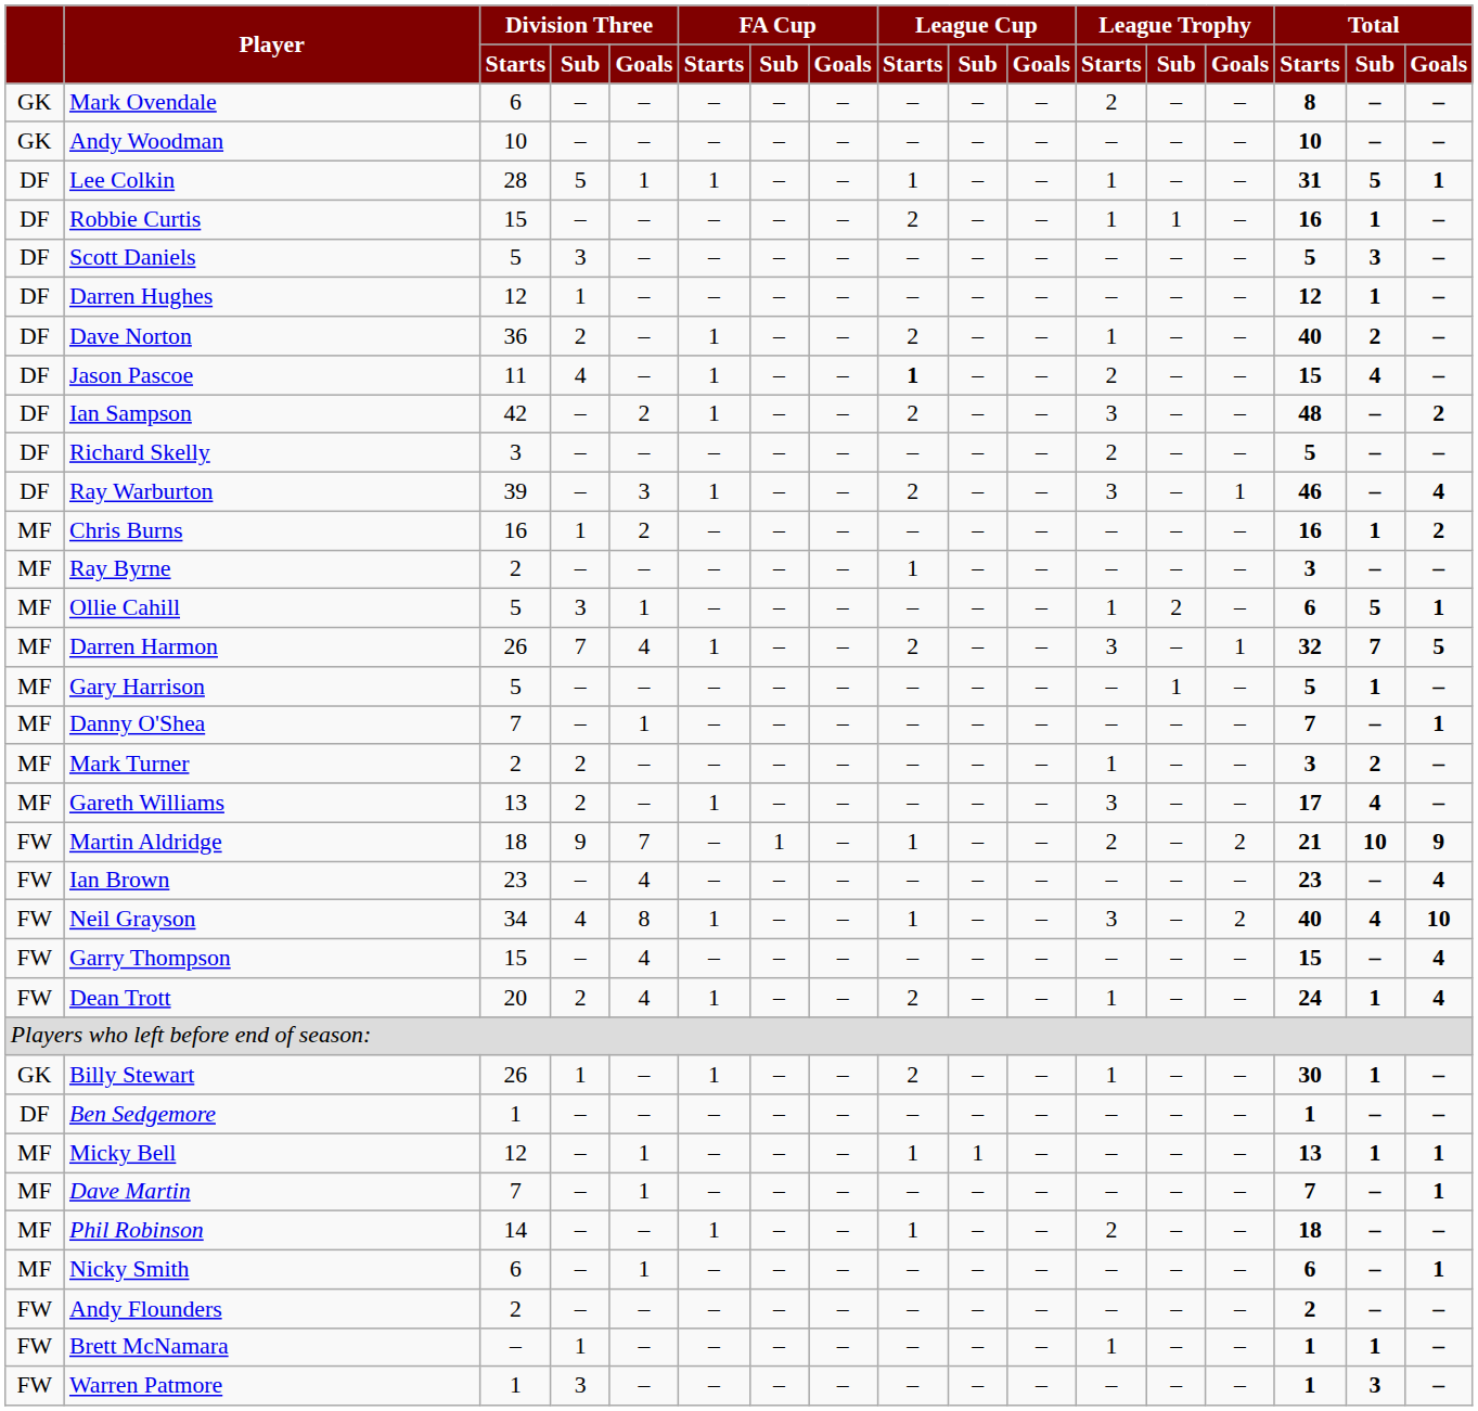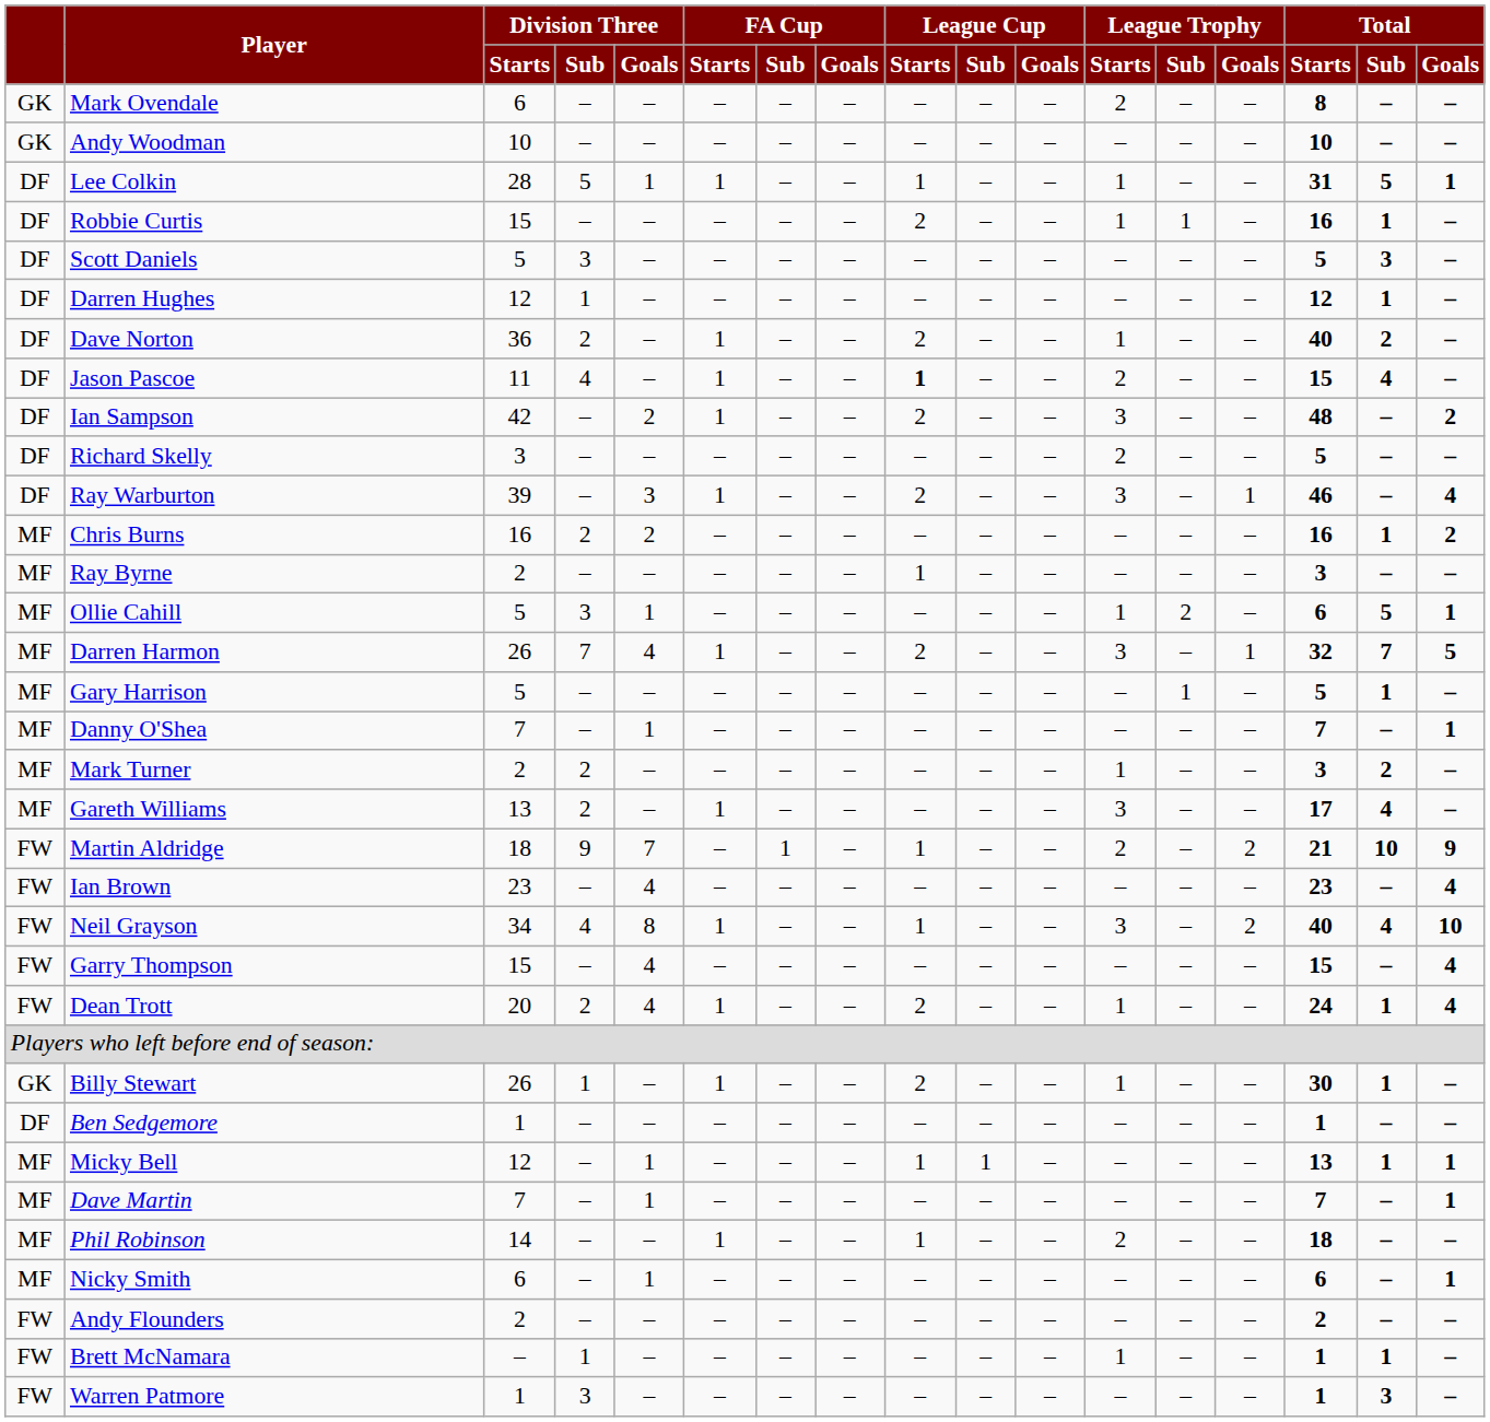 <table class="wikitable"  style="text-align:center; font-size:90%; width:71%;">
 <tr>
 <th rowspan="2" style="background:maroon; color:white;  width: 4%"></th>
 <th rowspan="2" style="background:maroon; color:white; ">Player</th>
 <th colspan="3" style="background:maroon; color:white; ">Division Three</th>
 <th colspan="3" style="background:maroon; color:white; ">FA Cup</th>
 <th colspan="3" style="background:maroon; color:white; ">League Cup</th>
 <th colspan="3" style="background:maroon; color:white; ">League Trophy</th>
 <th colspan="3" style="background:maroon; color:white; ">Total</th>
 </tr>
 <tr>
 <th style="background:maroon; color:white;  width: 4%;">Starts</th>
 <th style="background:maroon; color:white;  width: 4%;">Sub</th>
 <th style="background:maroon; color:white;  width: 4%;">Goals</th>
 <th style="background:maroon; color:white;  width: 4%;">Starts</th>
 <th style="background:maroon; color:white;  width: 4%;">Sub</th>
 <th style="background:maroon; color:white;  width: 4%;">Goals</th>
 <th style="background:maroon; color:white;  width: 4%;">Starts</th>
 <th style="background:maroon; color:white;  width: 4%;">Sub</th>
 <th style="background:maroon; color:white;  width: 4%;">Goals</th>
 <th style="background:maroon; color:white;  width: 4%;">Starts</th>
 <th style="background:maroon; color:white;  width: 4%;">Sub</th>
 <th style="background:maroon; color:white;  width: 4%;">Goals</th>
 <th style="background:maroon; color:white;  width: 4%;">Starts</th>
 <th style="background:maroon; color:white;  width: 4%;">Sub</th>
 <th style="background:maroon; color:white;  width: 4%;">Goals</th>
 </tr>
 <tr>
 <td>GK</td>
 <td style="text-align:left;"><a href='#'>Mark Ovendale</a></td>
 <td>6</td>
 <td>–</td>
 <td>–</td>
 <td>–</td>
 <td>–</td>
 <td>–</td>
 <td>–</td>
 <td>–</td>
 <td>–</td>
 <td>2</td>
 <td>–</td>
 <td>–</td>
 <td><strong>8</strong></td>
 <td><strong>–</strong></td>
 <td><strong>–</strong></td>
 </tr>
 <tr>
 <td>GK</td>
 <td style="text-align:left;"><a href='#'>Andy Woodman</a></td>
 <td>10</td>
 <td>–</td>
 <td>–</td>
 <td>–</td>
 <td>–</td>
 <td>–</td>
 <td>–</td>
 <td>–</td>
 <td>–</td>
 <td>–</td>
 <td>–</td>
 <td>–</td>
 <td><strong>10</strong></td>
 <td><strong>–</strong></td>
 <td><strong>–</strong></td>
 </tr>
 <tr>
 <td>DF</td>
 <td style="text-align:left;"><a href='#'>Lee Colkin</a></td>
 <td>28</td>
 <td>5</td>
 <td>1</td>
 <td>1</td>
 <td>–</td>
 <td>–</td>
 <td>1</td>
 <td>–</td>
 <td>–</td>
 <td>1</td>
 <td>–</td>
 <td>–</td>
 <td><strong>31</strong></td>
 <td><strong>5</strong></td>
 <td><strong>1</strong></td>
 </tr>
 <tr>
 <td>DF</td>
 <td style="text-align:left;"><a href='#'>Robbie Curtis</a></td>
 <td>15</td>
 <td>–</td>
 <td>–</td>
 <td>–</td>
 <td>–</td>
 <td>–</td>
 <td>2</td>
 <td>–</td>
 <td>–</td>
 <td>1</td>
 <td>1</td>
 <td>–</td>
 <td><strong>16</strong></td>
 <td><strong>1</strong></td>
 <td><strong>–</strong></td>
 </tr>
 <tr>
 <td>DF</td>
 <td style="text-align:left;"><a href='#'>Scott Daniels</a></td>
 <td>5</td>
 <td>3</td>
 <td>–</td>
 <td>–</td>
 <td>–</td>
 <td>–</td>
 <td>–</td>
 <td>–</td>
 <td>–</td>
 <td>–</td>
 <td>–</td>
 <td>–</td>
 <td><strong>5</strong></td>
 <td><strong>3</strong></td>
 <td><strong>–</strong></td>
 </tr>
 <tr>
 <td>DF</td>
 <td style="text-align:left;"><a href='#'>Darren Hughes</a></td>
 <td>12</td>
 <td>1</td>
 <td>–</td>
 <td>–</td>
 <td>–</td>
 <td>–</td>
 <td>–</td>
 <td>–</td>
 <td>–</td>
 <td>–</td>
 <td>–</td>
 <td>–</td>
 <td><strong>12</strong></td>
 <td><strong>1</strong></td>
 <td><strong>–</strong></td>
 </tr>
 <tr>
 <td>DF</td>
 <td style="text-align:left;"><a href='#'>Dave Norton</a></td>
 <td>36</td>
 <td>2</td>
 <td>–</td>
 <td>1</td>
 <td>–</td>
 <td>–</td>
 <td>2</td>
 <td>–</td>
 <td>–</td>
 <td>1</td>
 <td>–</td>
 <td>–</td>
 <td><strong>40</strong></td>
 <td><strong>2</strong></td>
 <td><strong>–</strong></td>
 </tr>
 <tr>
 <td>DF</td>
 <td style="text-align:left;"><a href='#'>Jason Pascoe</a></td>
 <td>11</td>
 <td>4</td>
 <td>–</td>
 <td>1</td>
 <td>–</td>
 <td>–</td>
 <td><strong>1</strong></td>
 <td>–</td>
 <td>–</td>
 <td>2</td>
 <td>–</td>
 <td>–</td>
 <td><strong>15</strong></td>
 <td><strong>4</strong></td>
 <td><strong>–</strong></td>
 </tr>
 <tr>
 <td>DF</td>
 <td style="text-align:left;"><a href='#'>Ian Sampson</a></td>
 <td>42</td>
 <td>–</td>
 <td>2</td>
 <td>1</td>
 <td>–</td>
 <td>–</td>
 <td>2</td>
 <td>–</td>
 <td>–</td>
 <td>3</td>
 <td>–</td>
 <td>–</td>
 <td><strong>48</strong></td>
 <td><strong>–</strong></td>
 <td><strong>2</strong></td>
 </tr>
 <tr>
 <td>DF</td>
 <td style="text-align:left;"><a href='#'>Richard Skelly</a></td>
 <td>3</td>
 <td>–</td>
 <td>–</td>
 <td>–</td>
 <td>–</td>
 <td>–</td>
 <td>–</td>
 <td>–</td>
 <td>–</td>
 <td>2</td>
 <td>–</td>
 <td>–</td>
 <td><strong>5</strong></td>
 <td><strong>–</strong></td>
 <td><strong>–</strong></td>
 </tr>
 <tr>
 <td>DF</td>
 <td style="text-align:left;"><a href='#'>Ray Warburton</a></td>
 <td>39</td>
 <td>–</td>
 <td>3</td>
 <td>1</td>
 <td>–</td>
 <td>–</td>
 <td>2</td>
 <td>–</td>
 <td>–</td>
 <td>3</td>
 <td>–</td>
 <td>1</td>
 <td><strong>46</strong></td>
 <td><strong>–</strong></td>
 <td><strong>4</strong></td>
 </tr>
 <tr>
 <td>MF</td>
 <td style="text-align:left;"><a href='#'>Chris Burns</a></td>
 <td>16</td>
-<td>1</td>
+<td>2</td>
 <td>2</td>
 <td>–</td>
 <td>–</td>
 <td>–</td>
 <td>–</td>
 <td>–</td>
 <td>–</td>
 <td>–</td>
 <td>–</td>
 <td>–</td>
 <td><strong>16</strong></td>
 <td><strong>1</strong></td>
 <td><strong>2</strong></td>
 </tr>
 <tr>
 <td>MF</td>
 <td style="text-align:left;"><a href='#'>Ray Byrne</a></td>
 <td>2</td>
 <td>–</td>
 <td>–</td>
 <td>–</td>
 <td>–</td>
 <td>–</td>
 <td>1</td>
 <td>–</td>
 <td>–</td>
 <td>–</td>
 <td>–</td>
 <td>–</td>
 <td><strong>3</strong></td>
 <td><strong>–</strong></td>
 <td><strong>–</strong></td>
 </tr>
 <tr>
 <td>MF</td>
 <td style="text-align:left;"><a href='#'>Ollie Cahill</a></td>
 <td>5</td>
 <td>3</td>
 <td>1</td>
 <td>–</td>
 <td>–</td>
 <td>–</td>
 <td>–</td>
 <td>–</td>
 <td>–</td>
 <td>1</td>
 <td>2</td>
 <td>–</td>
 <td><strong>6</strong></td>
 <td><strong>5</strong></td>
 <td><strong>1</strong></td>
 </tr>
 <tr>
 <td>MF</td>
 <td style="text-align:left;"><a href='#'>Darren Harmon</a></td>
 <td>26</td>
 <td>7</td>
 <td>4</td>
 <td>1</td>
 <td>–</td>
 <td>–</td>
 <td>2</td>
 <td>–</td>
 <td>–</td>
 <td>3</td>
 <td>–</td>
 <td>1</td>
 <td><strong>32</strong></td>
 <td><strong>7</strong></td>
 <td><strong>5</strong></td>
 </tr>
 <tr>
 <td>MF</td>
 <td style="text-align:left;"><a href='#'>Gary Harrison</a></td>
 <td>5</td>
 <td>–</td>
 <td>–</td>
 <td>–</td>
 <td>–</td>
 <td>–</td>
 <td>–</td>
 <td>–</td>
 <td>–</td>
 <td>–</td>
 <td>1</td>
 <td>–</td>
 <td><strong>5</strong></td>
 <td><strong>1</strong></td>
 <td><strong>–</strong></td>
 </tr>
 <tr>
 <td>MF</td>
 <td style="text-align:left;"><a href='#'>Danny O'Shea</a></td>
 <td>7</td>
 <td>–</td>
 <td>1</td>
 <td>–</td>
 <td>–</td>
 <td>–</td>
 <td>–</td>
 <td>–</td>
 <td>–</td>
 <td>–</td>
 <td>–</td>
 <td>–</td>
 <td><strong>7</strong></td>
 <td><strong>–</strong></td>
 <td><strong>1</strong></td>
 </tr>
 <tr>
 <td>MF</td>
 <td style="text-align:left;"><a href='#'>Mark Turner</a></td>
 <td>2</td>
 <td>2</td>
 <td>–</td>
 <td>–</td>
 <td>–</td>
 <td>–</td>
 <td>–</td>
 <td>–</td>
 <td>–</td>
 <td>1</td>
 <td>–</td>
 <td>–</td>
 <td><strong>3</strong></td>
 <td><strong>2</strong></td>
 <td><strong>–</strong></td>
 </tr>
 <tr>
 <td>MF</td>
 <td style="text-align:left;"><a href='#'>Gareth Williams</a></td>
 <td>13</td>
 <td>2</td>
 <td>–</td>
 <td>1</td>
 <td>–</td>
 <td>–</td>
 <td>–</td>
 <td>–</td>
 <td>–</td>
 <td>3</td>
 <td>–</td>
 <td>–</td>
 <td><strong>17</strong></td>
 <td><strong>4</strong></td>
 <td><strong>–</strong></td>
 </tr>
 <tr>
 <td>FW</td>
 <td style="text-align:left;"><a href='#'>Martin Aldridge</a></td>
 <td>18</td>
 <td>9</td>
 <td>7</td>
 <td>–</td>
 <td>1</td>
 <td>–</td>
 <td>1</td>
 <td>–</td>
 <td>–</td>
 <td>2</td>
 <td>–</td>
 <td>2</td>
 <td><strong>21</strong></td>
 <td><strong>10</strong></td>
 <td><strong>9</strong></td>
 </tr>
 <tr>
 <td>FW</td>
 <td style="text-align:left;"><a href='#'>Ian Brown</a></td>
 <td>23</td>
 <td>–</td>
 <td>4</td>
 <td>–</td>
 <td>–</td>
 <td>–</td>
 <td>–</td>
 <td>–</td>
 <td>–</td>
 <td>–</td>
 <td>–</td>
 <td>–</td>
 <td><strong>23</strong></td>
 <td><strong>–</strong></td>
 <td><strong>4</strong></td>
 </tr>
 <tr>
 <td>FW</td>
 <td style="text-align:left;"><a href='#'>Neil Grayson</a></td>
 <td>34</td>
 <td>4</td>
 <td>8</td>
 <td>1</td>
 <td>–</td>
 <td>–</td>
 <td>1</td>
 <td>–</td>
 <td>–</td>
 <td>3</td>
 <td>–</td>
 <td>2</td>
 <td><strong>40</strong></td>
 <td><strong>4</strong></td>
 <td><strong>10</strong></td>
 </tr>
 <tr>
 <td>FW</td>
 <td style="text-align:left;"><a href='#'>Garry Thompson</a></td>
 <td>15</td>
 <td>–</td>
 <td>4</td>
 <td>–</td>
 <td>–</td>
 <td>–</td>
 <td>–</td>
 <td>–</td>
 <td>–</td>
 <td>–</td>
 <td>–</td>
 <td>–</td>
 <td><strong>15</strong></td>
 <td><strong>–</strong></td>
 <td><strong>4</strong></td>
 </tr>
 <tr>
 <td>FW</td>
 <td style="text-align:left;"><a href='#'>Dean Trott</a></td>
 <td>20</td>
 <td>2</td>
 <td>4</td>
 <td>1</td>
 <td>–</td>
 <td>–</td>
 <td>2</td>
 <td>–</td>
 <td>–</td>
 <td>1</td>
 <td>–</td>
 <td>–</td>
 <td><strong>24</strong></td>
 <td><strong>1</strong></td>
 <td><strong>4</strong></td>
 </tr>
 <tr>
 <td colspan="20" style="background:#dcdcdc; text-align:left;"><em>Players who left before end of season:</em></td>
 </tr>
 <tr>
 <td>GK</td>
 <td style="text-align:left;"><a href='#'>Billy Stewart</a></td>
 <td>26</td>
 <td>1</td>
 <td>–</td>
 <td>1</td>
 <td>–</td>
 <td>–</td>
 <td>2</td>
 <td>–</td>
 <td>–</td>
 <td>1</td>
 <td>–</td>
 <td>–</td>
 <td><strong>30</strong></td>
 <td><strong>1</strong></td>
 <td><strong>–</strong></td>
 </tr>
 <tr>
 <td>DF</td>
 <td style="text-align:left;"><em><a href='#'>Ben Sedgemore</a></em></td>
 <td>1</td>
 <td>–</td>
 <td>–</td>
 <td>–</td>
 <td>–</td>
 <td>–</td>
 <td>–</td>
 <td>–</td>
 <td>–</td>
 <td>–</td>
 <td>–</td>
 <td>–</td>
 <td><strong>1</strong></td>
 <td><strong>–</strong></td>
 <td><strong>–</strong></td>
 </tr>
 <tr>
 <td>MF</td>
 <td style="text-align:left;"><a href='#'>Micky Bell</a></td>
 <td>12</td>
 <td>–</td>
 <td>1</td>
 <td>–</td>
 <td>–</td>
 <td>–</td>
 <td>1</td>
 <td>1</td>
 <td>–</td>
 <td>–</td>
 <td>–</td>
 <td>–</td>
 <td><strong>13</strong></td>
 <td><strong>1</strong></td>
 <td><strong>1</strong></td>
 </tr>
 <tr>
 <td>MF</td>
 <td style="text-align:left;"><em><a href='#'>Dave Martin</a></em></td>
 <td>7</td>
 <td>–</td>
 <td>1</td>
 <td>–</td>
 <td>–</td>
 <td>–</td>
 <td>–</td>
 <td>–</td>
 <td>–</td>
 <td>–</td>
 <td>–</td>
 <td>–</td>
 <td><strong>7</strong></td>
 <td><strong>–</strong></td>
 <td><strong>1</strong></td>
 </tr>
 <tr>
 <td>MF</td>
 <td style="text-align:left;"><em><a href='#'>Phil Robinson</a></em></td>
 <td>14</td>
 <td>–</td>
 <td>–</td>
 <td>1</td>
 <td>–</td>
 <td>–</td>
 <td>1</td>
 <td>–</td>
 <td>–</td>
 <td>2</td>
 <td>–</td>
 <td>–</td>
 <td><strong>18</strong></td>
 <td><strong>–</strong></td>
 <td><strong>–</strong></td>
 </tr>
 <tr>
 <td>MF</td>
 <td style="text-align:left;"><a href='#'>Nicky Smith</a></td>
 <td>6</td>
 <td>–</td>
 <td>1</td>
 <td>–</td>
 <td>–</td>
 <td>–</td>
 <td>–</td>
 <td>–</td>
 <td>–</td>
 <td>–</td>
 <td>–</td>
 <td>–</td>
 <td><strong>6</strong></td>
 <td><strong>–</strong></td>
 <td><strong>1</strong></td>
 </tr>
 <tr>
 <td>FW</td>
 <td style="text-align:left;"><a href='#'>Andy Flounders</a></td>
 <td>2</td>
 <td>–</td>
 <td>–</td>
 <td>–</td>
 <td>–</td>
 <td>–</td>
 <td>–</td>
 <td>–</td>
 <td>–</td>
 <td>–</td>
 <td>–</td>
 <td>–</td>
 <td><strong>2</strong></td>
 <td><strong>–</strong></td>
 <td><strong>–</strong></td>
 </tr>
 <tr>
 <td>FW</td>
 <td style="text-align:left;"><a href='#'>Brett McNamara</a></td>
 <td>–</td>
 <td>1</td>
 <td>–</td>
 <td>–</td>
 <td>–</td>
 <td>–</td>
 <td>–</td>
 <td>–</td>
 <td>–</td>
 <td>1</td>
 <td>–</td>
 <td>–</td>
 <td><strong>1</strong></td>
 <td><strong>1</strong></td>
 <td><strong>–</strong></td>
 </tr>
 <tr>
 <td>FW</td>
 <td style="text-align:left;"><a href='#'>Warren Patmore</a></td>
 <td>1</td>
 <td>3</td>
 <td>–</td>
 <td>–</td>
 <td>–</td>
 <td>–</td>
 <td>–</td>
 <td>–</td>
 <td>–</td>
 <td>–</td>
 <td>–</td>
 <td>–</td>
 <td><strong>1</strong></td>
 <td><strong>3</strong></td>
 <td><strong>–</strong></td>
 </tr>
 </table>
